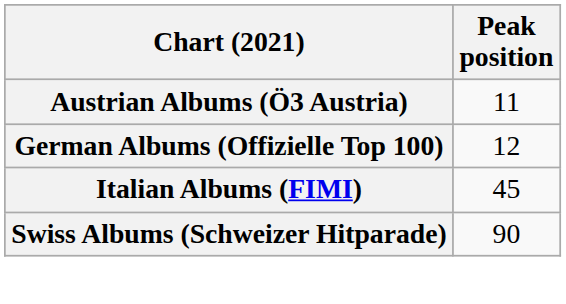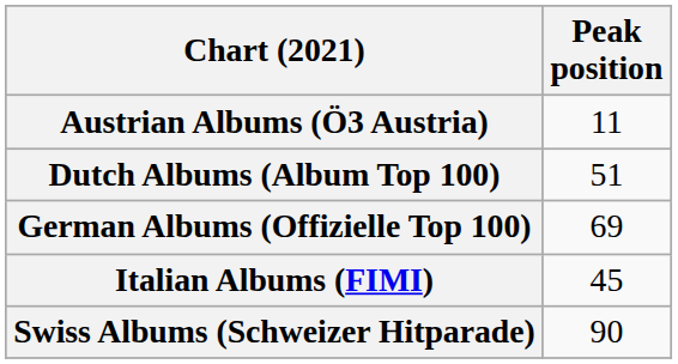 <table class="wikitable sortable plainrowheaders" style="text-align:center">
 <tr>
 <th scope="col">Chart (2021)</th>
 <th scope="col">Peak<br>position</th>
 </tr>
 <tr>
 <th scope="row">Austrian Albums (Ö3 Austria)</th>
 <td>11</td>
 </tr>
 <tr>
+<th scope="row">Dutch Albums (Album Top 100)</th>
+<td>51</td>
+</tr>
+<tr>
 <th scope="row">German Albums (Offizielle Top 100)</th>
-<td>12</td>
+<td>69</td>
 </tr>
 <tr>
 <th scope="row">Italian Albums (<a href='#'>FIMI</a>)</th>
 <td>45</td>
 </tr>
 <tr>
 <th scope="row">Swiss Albums (Schweizer Hitparade)</th>
 <td>90</td>
 </tr>
 </table>
